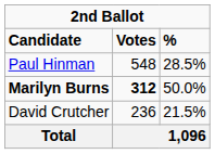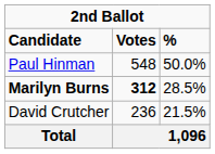 <table class="wikitable">
 <tr>
 <td colspan="3" style="text-align:center;"><strong>2nd Ballot</strong></td>
 </tr>
 <tr>
 <td><strong>Candidate</strong></td>
 <td><strong>Votes</strong></td>
 <td><strong>%</strong><br></td>
 </tr>
 <tr>
 <td><a href='#'>Paul Hinman</a></td>
 <td style="text-align:right;">548</td>
-<td>28.5%</td>
+<td>50.0%</td>
 </tr>
 <tr>
 <td><strong>Marilyn Burns</strong></td>
 <td style="text-align:right;"><strong>312</strong></td>
-<td>50.0%</td>
+<td>28.5%</td>
 </tr>
 <tr>
 <td>David Crutcher</td>
 <td style="text-align:right;">236</td>
 <td>21.5%</td>
 </tr>
 <tr>
 <th>Total</th>
 <th colspan="2" style="text-align:right;">1,096</th>
 </tr>
 </table>
